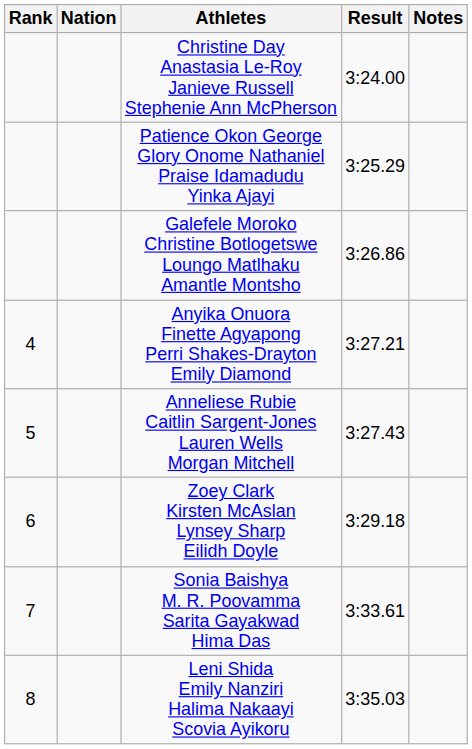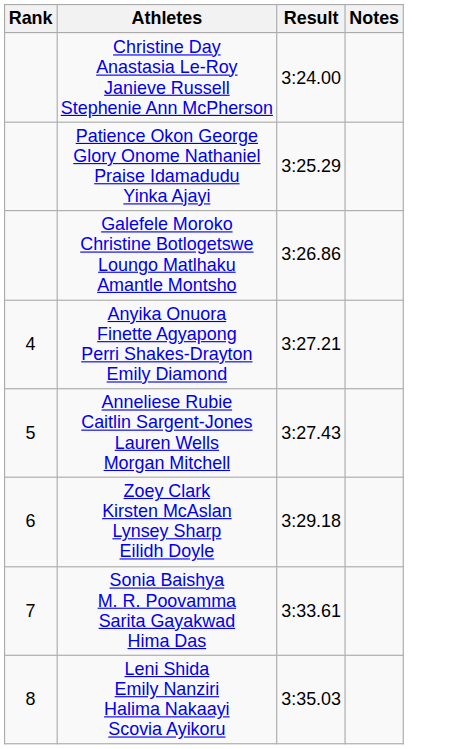 <table class="wikitable sortable" style="text-align:center">
 <tr>
 <th>Rank</th>
-<th>Nation</th>
 <th>Athletes</th>
 <th>Result</th>
 <th>Notes</th>
 </tr>
 <tr>
 <td></td>
-<td align="left"></td>
 <td><a href='#'>Christine Day</a><br><a href='#'>Anastasia Le-Roy</a><br><a href='#'>Janieve Russell</a><br><a href='#'>Stephenie Ann McPherson</a></td>
 <td>3:24.00</td>
 <td></td>
 </tr>
 <tr>
 <td></td>
-<td align="left"></td>
 <td><a href='#'>Patience Okon George</a><br><a href='#'>Glory Onome Nathaniel</a><br><a href='#'>Praise Idamadudu</a> <br><a href='#'>Yinka Ajayi</a></td>
 <td>3:25.29</td>
 <td></td>
 </tr>
 <tr>
 <td></td>
-<td align="left"></td>
 <td><a href='#'>Galefele Moroko</a><br><a href='#'>Christine Botlogetswe</a><br><a href='#'>Loungo Matlhaku</a><br><a href='#'>Amantle Montsho</a></td>
 <td>3:26.86</td>
 <td></td>
 </tr>
 <tr>
 <td>4</td>
-<td align="left"></td>
 <td><a href='#'>Anyika Onuora</a><br><a href='#'>Finette Agyapong</a><br><a href='#'>Perri Shakes-Drayton</a><br><a href='#'>Emily Diamond</a></td>
 <td>3:27.21</td>
 <td></td>
 </tr>
 <tr>
 <td>5</td>
-<td align="left"></td>
 <td><a href='#'>Anneliese Rubie</a><br><a href='#'>Caitlin Sargent-Jones</a><br><a href='#'>Lauren Wells</a><br><a href='#'>Morgan Mitchell</a></td>
 <td>3:27.43</td>
 <td></td>
 </tr>
 <tr>
 <td>6</td>
-<td align="left"></td>
 <td><a href='#'>Zoey Clark</a><br><a href='#'>Kirsten McAslan</a><br><a href='#'>Lynsey Sharp</a><br><a href='#'>Eilidh Doyle</a></td>
 <td>3:29.18</td>
 <td></td>
 </tr>
 <tr>
 <td>7</td>
-<td align="left"></td>
 <td><a href='#'>Sonia Baishya</a><br><a href='#'>M. R. Poovamma</a><br><a href='#'>Sarita Gayakwad</a><br><a href='#'>Hima Das</a></td>
 <td>3:33.61</td>
 <td></td>
 </tr>
 <tr>
 <td>8</td>
-<td align="left"></td>
 <td><a href='#'>Leni Shida</a><br><a href='#'>Emily Nanziri</a><br><a href='#'>Halima Nakaayi</a><br><a href='#'>Scovia Ayikoru</a></td>
 <td>3:35.03</td>
 <td></td>
 </tr>
 </table>
